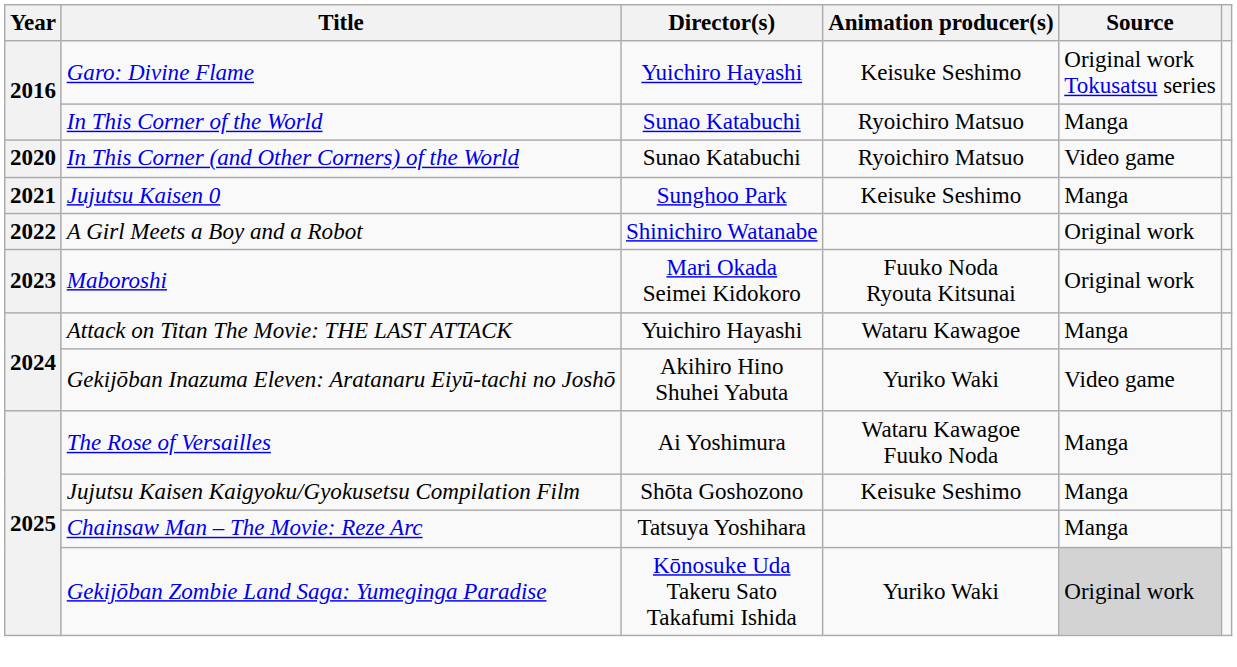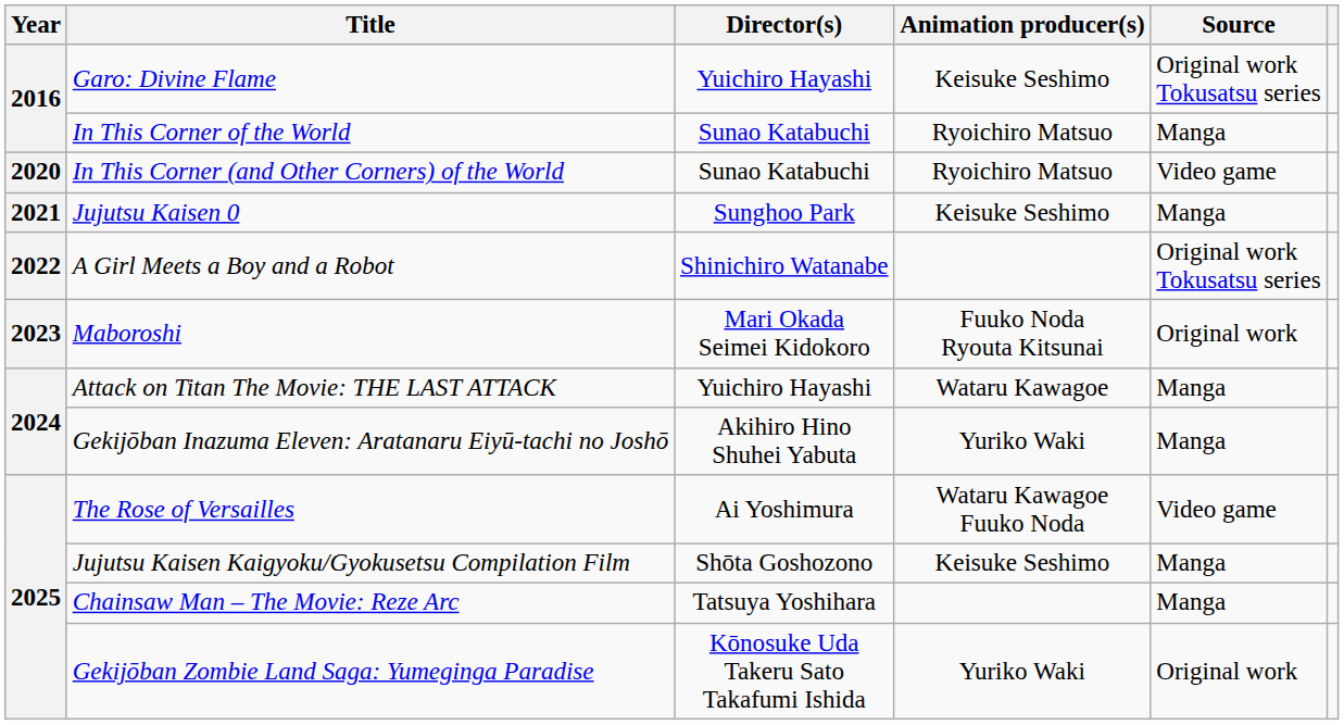 <table class="wikitable sortable plainrowheaders">
 <tr>
 <th scope="col" class="unsortable" width=10>Year</th>
 <th scope="col">Title</th>
 <th scope="col">Director(s)</th>
 <th scope="col">Animation producer(s)</th>
 <th scope="col">Source</th>
 <th scope="col" class="unsortable"></th>
 </tr>
 <tr>
 <th scope="row" rowspan="2">2016</th>
 <td><em><a href='#'>Garo: Divine Flame</a></em></td>
 <td style=text-align:center><a href='#'>Yuichiro Hayashi</a></td>
 <td style=text-align:center>Keisuke Seshimo</td>
 <td>Original work<br><a href='#'>Tokusatsu</a> series</td>
 <td></td>
 </tr>
 <tr>
 <td><em><a href='#'>In This Corner of the World</a></em></td>
 <td style=text-align:center><a href='#'>Sunao Katabuchi</a></td>
 <td style=text-align:center>Ryoichiro Matsuo</td>
 <td>Manga</td>
 <td></td>
 </tr>
 <tr>
 <th scope="row">2020</th>
 <td><em><a href='#'>In This Corner (and Other Corners) of the World</a></em></td>
 <td style=text-align:center>Sunao Katabuchi</td>
 <td style=text-align:center>Ryoichiro Matsuo</td>
 <td>Video game</td>
 <td></td>
 </tr>
 <tr>
 <th scope="row">2021</th>
 <td><em><a href='#'>Jujutsu Kaisen 0</a></em></td>
 <td style=text-align:center><a href='#'>Sunghoo Park</a></td>
 <td style=text-align:center>Keisuke Seshimo</td>
 <td>Manga</td>
 <td></td>
 </tr>
 <tr>
 <th scope="row">2022</th>
 <td><em>A Girl Meets a Boy and a Robot</em></td>
 <td style=text-align:center><a href='#'>Shinichiro Watanabe</a></td>
 <td></td>
-<td>Original work</td>
+<td>Original work<br><a href='#'>Tokusatsu</a> series</td>
 <td></td>
 </tr>
 <tr>
 <th scope="row">2023</th>
 <td><em><a href='#'>Maboroshi</a></em></td>
 <td style=text-align:center><a href='#'>Mari Okada</a><br>Seimei Kidokoro</td>
 <td style=text-align:center>Fuuko Noda<br>Ryouta Kitsunai</td>
 <td>Original work</td>
 <td></td>
 </tr>
 <tr>
 <th rowspan="2" scope="row">2024</th>
 <td><em>Attack on Titan The Movie: THE LAST ATTACK</em></td>
 <td style=text-align:center>Yuichiro Hayashi</td>
 <td style=text-align:center>Wataru Kawagoe</td>
 <td>Manga</td>
 <td></td>
 </tr>
 <tr>
 <td><em>Gekijōban Inazuma Eleven: Aratanaru Eiyū-tachi no Joshō</em></td>
 <td style=text-align:center>Akihiro Hino<br>Shuhei Yabuta</td>
 <td style=text-align:center>Yuriko Waki</td>
-<td>Video game</td>
+<td>Manga</td>
 <td></td>
 </tr>
 <tr>
 <th rowspan="4" scope="row">2025</th>
 <td><em><a href='#'>The Rose of Versailles</a></em></td>
 <td style=text-align:center>Ai Yoshimura</td>
 <td style=text-align:center>Wataru Kawagoe<br>Fuuko Noda</td>
-<td>Manga</td>
+<td>Video game</td>
 <td></td>
 </tr>
 <tr>
 <td><em>Jujutsu Kaisen Kaigyoku/Gyokusetsu Compilation Film</em></td>
 <td style=text-align:center>Shōta Goshozono</td>
 <td style=text-align:center>Keisuke Seshimo</td>
 <td>Manga</td>
 <td></td>
 </tr>
 <tr>
 <td><em><a href='#'>Chainsaw Man – The Movie: Reze Arc</a></em></td>
 <td style=text-align:center>Tatsuya Yoshihara</td>
 <td></td>
 <td>Manga</td>
 <td></td>
 </tr>
 <tr>
 <td><em><a href='#'>Gekijōban Zombie Land Saga: Yumeginga Paradise</a></em></td>
 <td style=text-align:center><a href='#'>Kōnosuke Uda</a><br>Takeru Sato<br>Takafumi Ishida</td>
 <td style=text-align:center>Yuriko Waki</td>
-<td style="background: lightgrey;">Original work</td>
+<td>Original work</td>
 <td></td>
 </tr>
 </table>
